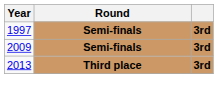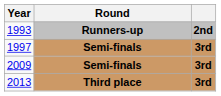 <table class="wikitable" style="text-align: center; font-size:90%">
 <tr>
 <th>Year</th>
 <th style="width:200px">Round</th>
 <th></th>
+</tr>
+<tr>
+<td><a href='#'>1993</a></td>
+<td bgcolor=Silver><strong>Runners-up</strong></td>
+<td bgcolor=Silver><strong>2nd</strong></td>
 </tr>
 <tr>
 <td><a href='#'>1997</a></td>
 <td bgcolor="cc9966"><strong>Semi-finals</strong></td>
 <td bgcolor="cc9966"><strong>3rd</strong></td>
 </tr>
 <tr>
 <td><a href='#'>2009</a></td>
 <td bgcolor="cc9966"><strong>Semi-finals</strong></td>
 <td bgcolor="cc9966"><strong>3rd</strong></td>
 </tr>
 <tr>
 <td><a href='#'>2013</a></td>
 <td bgcolor="cc9966"><strong>Third place</strong></td>
 <td bgcolor="cc9966"><strong>3rd</strong></td>
 </tr>
 </table>
